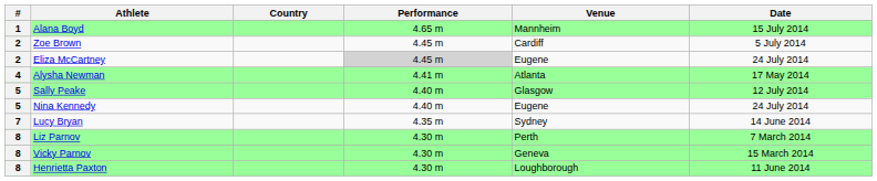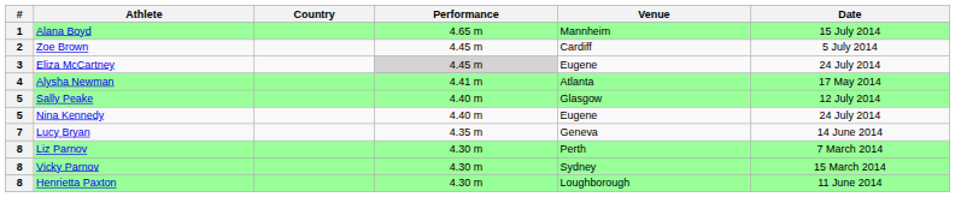 <table class="wikitable" width=100% style="font-size:90%; text-align:center;">
 <tr>
 <th>#</th>
 <th>Athlete</th>
 <th>Country</th>
 <th>Performance</th>
 <th>Venue</th>
 <th>Date</th>
 </tr>
 <tr bgcolor="99FF99">
 <th>1</th>
 <td align=left><a href='#'>Alana Boyd</a></td>
 <td align=left></td>
 <td>4.65 m</td>
 <td align=left> Mannheim</td>
 <td>15 July 2014</td>
 </tr>
 <tr>
 <th>2</th>
 <td align=left><a href='#'>Zoe Brown</a></td>
 <td align=left></td>
 <td>4.45 m</td>
 <td align=left> Cardiff</td>
 <td>5 July 2014</td>
 </tr>
 <tr>
-<th>2</th>
+<th>3</th>
 <td align=left><a href='#'>Eliza McCartney</a></td>
 <td align=left></td>
 <td style="background: lightgrey;">4.45 m</td>
 <td align=left> Eugene</td>
 <td>24 July 2014</td>
 </tr>
 <tr bgcolor="99FF99">
 <th>4</th>
 <td align=left><a href='#'>Alysha Newman</a></td>
 <td align=left></td>
 <td>4.41 m</td>
 <td align=left> Atlanta</td>
 <td>17 May 2014</td>
 </tr>
 <tr bgcolor="99FF99">
 <th>5</th>
 <td align=left><a href='#'>Sally Peake</a></td>
 <td align=left></td>
 <td>4.40 m</td>
 <td align=left> Glasgow</td>
 <td>12 July 2014</td>
 </tr>
 <tr>
 <th>5</th>
 <td align=left><a href='#'>Nina Kennedy</a></td>
 <td align=left></td>
 <td>4.40 m</td>
 <td align=left> Eugene</td>
 <td>24 July 2014</td>
 </tr>
 <tr>
 <th>7</th>
 <td align=left><a href='#'>Lucy Bryan</a></td>
 <td align=left></td>
 <td>4.35 m</td>
-<td align=left> Sydney</td>
+<td align=left> Geneva</td>
 <td>14 June 2014</td>
 </tr>
 <tr bgcolor="99FF99">
 <th>8</th>
 <td align=left><a href='#'>Liz Parnov</a></td>
 <td align=left></td>
 <td>4.30 m</td>
 <td align=left> Perth</td>
 <td>7 March 2014</td>
 </tr>
 <tr bgcolor="99FF99">
 <th>8</th>
 <td align=left><a href='#'>Vicky Parnov</a></td>
 <td align=left></td>
 <td>4.30 m</td>
-<td align=left> Geneva</td>
+<td align=left> Sydney</td>
 <td>15 March 2014</td>
 </tr>
 <tr bgcolor="99FF99">
 <th>8</th>
 <td align=left><a href='#'>Henrietta Paxton</a></td>
 <td align=left></td>
 <td>4.30 m</td>
 <td align=left> Loughborough</td>
 <td>11 June 2014</td>
 </tr>
 </table>
